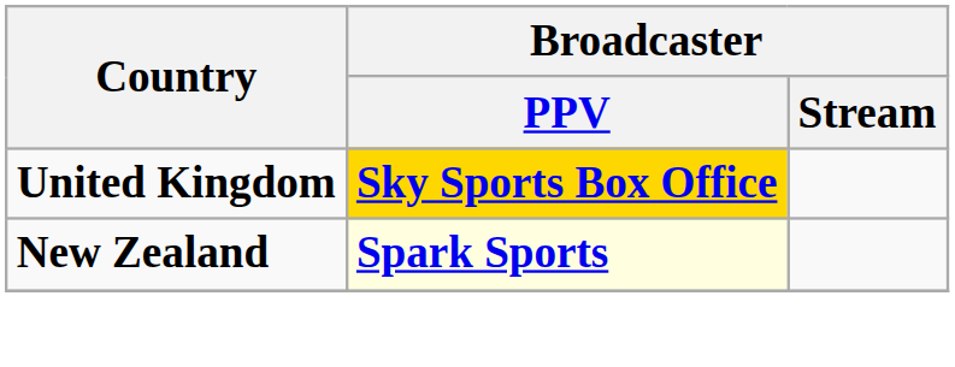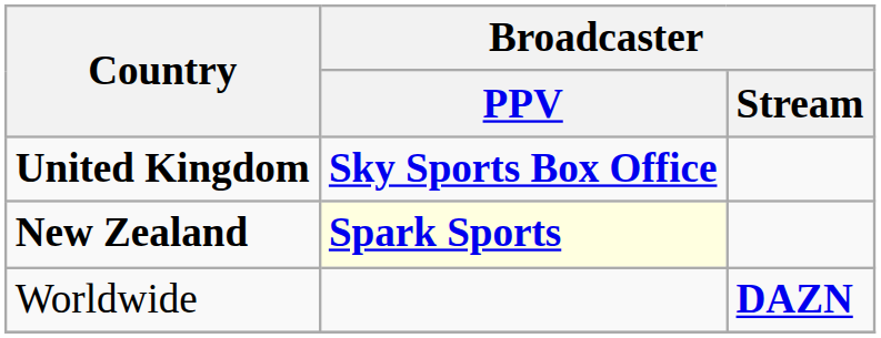 <table class="wikitable">
 <tr>
 <th rowspan="2">Country</th>
 <th colspan="2">Broadcaster</th>
 </tr>
 <tr>
 <th><a href='#'>PPV</a></th>
 <th>Stream</th>
 </tr>
 <tr>
 <td><strong>United Kingdom</strong></td>
-<td style="background: gold;"><strong><a href='#'>Sky Sports Box Office</a></strong></td>
+<td><strong><a href='#'>Sky Sports Box Office</a></strong></td>
 <td></td>
 </tr>
 <tr>
 <td><strong>New Zealand</strong></td>
 <td style="background: lightyellow;"><strong><a href='#'>Spark Sports</a></strong></td>
 <td></td>
 </tr>
 <tr>
+<td>Worldwide</td>
+<td></td>
+<td><strong><a href='#'>DAZN</a></strong></td>
+</tr>
+<tr>
 </tr>
 </table>
